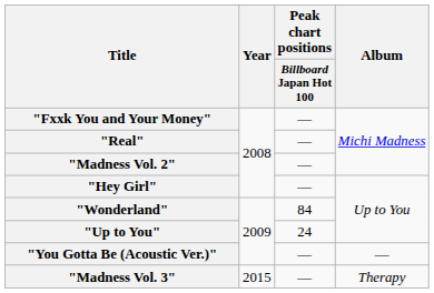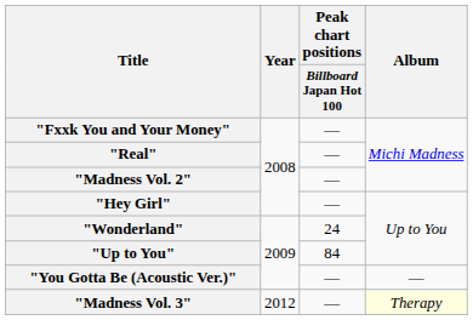 <table class="wikitable plainrowheaders" style="text-align:center;">
 <tr>
 <th scope="col" rowspan="2" style="width:16em;">Title</th>
 <th scope="col" rowspan="2">Year</th>
 <th scope="col" colspan="1">Peak chart positions</th>
 <th scope="col" rowspan="2">Album</th>
 </tr>
 <tr>
 <th style="width:3em;font-size:85%"><em>Billboard</em> Japan Hot 100<br></th>
 </tr>
 <tr>
 <th scope="row">"Fxxk You and Your Money"</th>
 <td rowspan="4">2008</td>
 <td>—</td>
 <td rowspan=3><em><a href='#'>Michi Madness</a></em></td>
 </tr>
 <tr>
 <th scope="row">"Real"</th>
 <td>—</td>
 </tr>
 <tr>
 <th scope="row">"Madness Vol. 2"</th>
 <td>—</td>
 </tr>
 <tr>
 <th scope="row">"Hey Girl"</th>
 <td>—</td>
 <td rowspan=3><em>Up to You</em></td>
 </tr>
 <tr>
 <th scope="row">"Wonderland"</th>
 <td rowspan="3">2009</td>
-<td>84</td>
+<td>24</td>
 </tr>
 <tr>
 <th scope="row">"Up to You"</th>
-<td>24</td>
+<td>84</td>
 </tr>
 <tr>
 <th scope="row">"You Gotta Be (Acoustic Ver.)"</th>
 <td>—</td>
 <td rowspan=1>—</td>
 </tr>
 <tr>
 <th scope="row">"Madness Vol. 3"</th>
-<td rowspan="1">2015</td>
+<td rowspan="1">2012</td>
 <td>—</td>
-<td rowspan=1><em>Therapy</em></td>
+<td rowspan=1 style="background: lightyellow;"><em>Therapy</em></td>
 </tr>
 </table>
